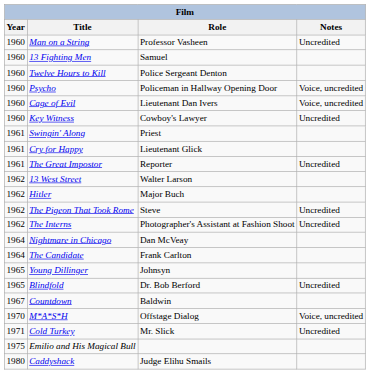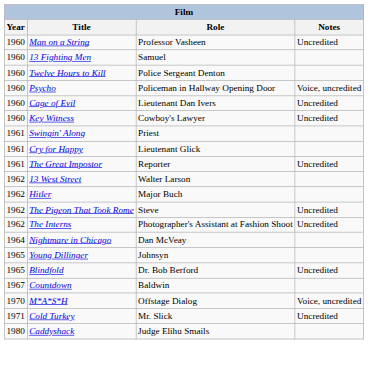 <table class="wikitable" style="font-size: 90%;">
 <tr>
 <th colspan="4" style="background: LightSteelBlue;">Film</th>
 </tr>
 <tr>
 <th>Year</th>
 <th>Title</th>
 <th>Role</th>
 <th>Notes</th>
 </tr>
 <tr>
 <td>1960</td>
 <td><em><a href='#'>Man on a String</a></em></td>
 <td>Professor Vasheen</td>
 <td>Uncredited</td>
 </tr>
 <tr>
 <td>1960</td>
 <td><em><a href='#'>13 Fighting Men</a></em></td>
 <td>Samuel</td>
 <td></td>
 </tr>
 <tr>
 <td>1960</td>
 <td><em><a href='#'>Twelve Hours to Kill</a></em></td>
 <td>Police Sergeant Denton</td>
 <td></td>
 </tr>
 <tr>
 <td>1960</td>
 <td><em><a href='#'>Psycho</a></em></td>
 <td>Policeman in Hallway Opening Door</td>
 <td>Voice, uncredited</td>
 </tr>
 <tr>
 <td>1960</td>
 <td><em><a href='#'>Cage of Evil</a></em></td>
 <td>Lieutenant Dan Ivers</td>
-<td>Voice, uncredited</td>
+<td>Uncredited</td>
 </tr>
 <tr>
 <td>1960</td>
 <td><em><a href='#'>Key Witness</a></em></td>
 <td>Cowboy's Lawyer</td>
 <td>Uncredited</td>
 </tr>
 <tr>
 <td>1961</td>
 <td><em><a href='#'>Swingin' Along</a></em></td>
 <td>Priest</td>
 <td></td>
 </tr>
 <tr>
 <td>1961</td>
 <td><em><a href='#'>Cry for Happy</a></em></td>
 <td>Lieutenant Glick</td>
 <td></td>
 </tr>
 <tr>
 <td>1961</td>
 <td><em><a href='#'>The Great Impostor</a></em></td>
 <td>Reporter</td>
 <td>Uncredited</td>
 </tr>
 <tr>
 <td>1962</td>
 <td><em><a href='#'>13 West Street</a></em></td>
 <td>Walter Larson</td>
 <td></td>
 </tr>
 <tr>
 <td>1962</td>
 <td><em><a href='#'>Hitler</a></em></td>
 <td>Major Buch</td>
 <td></td>
 </tr>
 <tr>
 <td>1962</td>
 <td><em><a href='#'>The Pigeon That Took Rome</a></em></td>
 <td>Steve</td>
 <td>Uncredited</td>
 </tr>
 <tr>
 <td>1962</td>
 <td><em><a href='#'>The Interns</a></em></td>
 <td>Photographer's Assistant at Fashion Shoot</td>
 <td>Uncredited</td>
 </tr>
 <tr>
 <td>1964</td>
 <td><em><a href='#'>Nightmare in Chicago</a></em></td>
 <td>Dan McVeay</td>
 <td></td>
 </tr>
 <tr>
-<td>1964</td>
-<td><em><a href='#'>The Candidate</a></em></td>
-<td>Frank Carlton</td>
-<td></td>
-</tr>
-<tr>
 <td>1965</td>
 <td><em><a href='#'>Young Dillinger</a></em></td>
 <td>Johnsyn</td>
 <td></td>
 </tr>
 <tr>
 <td>1965</td>
 <td><em><a href='#'>Blindfold</a></em></td>
 <td>Dr. Bob Berford</td>
 <td>Uncredited</td>
 </tr>
 <tr>
 <td>1967</td>
 <td><em><a href='#'>Countdown</a></em></td>
 <td>Baldwin</td>
 <td></td>
 </tr>
 <tr>
 <td>1970</td>
 <td><em><a href='#'>M*A*S*H</a></em></td>
 <td>Offstage Dialog</td>
 <td>Voice, uncredited</td>
 </tr>
 <tr>
 <td>1971</td>
 <td><em><a href='#'>Cold Turkey</a></em></td>
 <td>Mr. Slick</td>
 <td>Uncredited</td>
 </tr>
 <tr>
-<td>1975</td>
-<td><em>Emilio and His Magical Bull</em></td>
-<td></td>
-<td></td>
-</tr>
-<tr>
 <td>1980</td>
 <td><em><a href='#'>Caddyshack</a></em></td>
 <td>Judge Elihu Smails</td>
 <td></td>
 </tr>
 </table>
